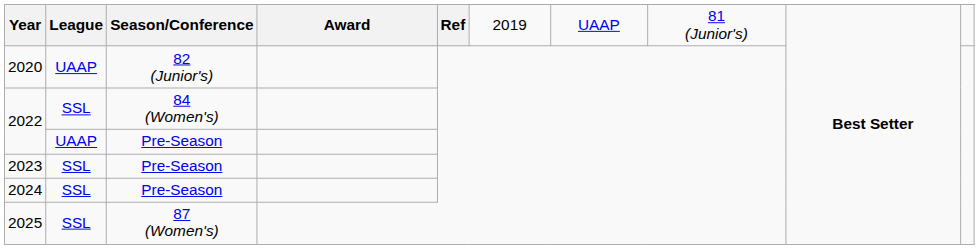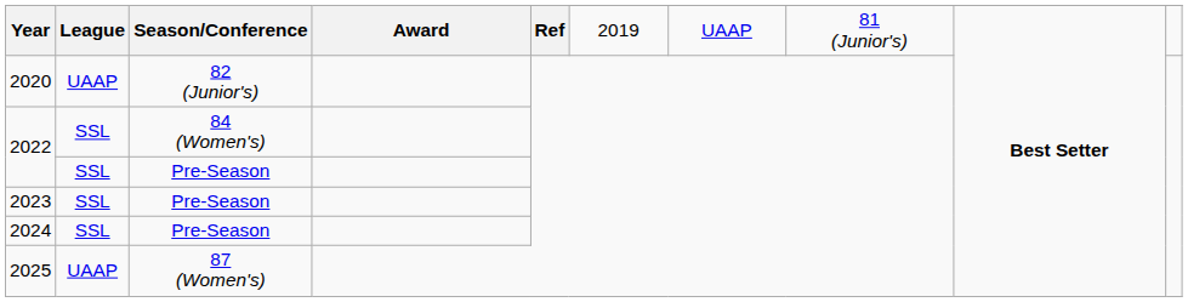 <table class="wikitable sortable" style="text-align:center" width="80%">
 <tr>
 <th style="width:5px;" rowspan="2">Year</th>
 <th style="width:25px;" rowspan="2">League</th>
 <th style="width:100px;" rowspan="2">Season/Conference</th>
 <th style="width:180px;" rowspan="2">Award</th>
 <th style="width:25px;" rowspan="2">Ref</th>
 </tr>
 <tr>
 <td>2019</td>
 <td><a href='#'>UAAP</a></td>
 <td><a href='#'>81</a><br><em>(Junior's)</em></td>
 <td rowspan="7"><strong>Best Setter</strong></td>
 <td></td>
 </tr>
 <tr>
 <td>2020</td>
 <td rowspan="1"><a href='#'>UAAP</a></td>
 <td rowspan="1"><a href='#'>82</a><br><em>(Junior's)</em></td>
 <td rowspan=1></td>
 </tr>
 <tr>
 <td rowspan="2">2022</td>
 <td><a href='#'>SSL</a></td>
 <td rowspan="1"><a href='#'>84</a><br><em>(Women's)</em></td>
 <td rowspan="1"></td>
 </tr>
 <tr>
-<td rowspan="1"><a href='#'>UAAP</a></td>
+<td><a href='#'>SSL</a></td>
 <td><a href='#'>Pre-Season</a></td>
 <td></td>
 </tr>
 <tr>
 <td>2023</td>
 <td><a href='#'>SSL</a></td>
 <td><a href='#'>Pre-Season</a></td>
 <td></td>
 </tr>
 <tr>
 <td>2024</td>
 <td><a href='#'>SSL</a></td>
 <td><a href='#'>Pre-Season</a></td>
 <td></td>
 </tr>
 <tr>
 <td rowspan="1">2025</td>
-<td><a href='#'>SSL</a></td>
+<td rowspan="1"><a href='#'>UAAP</a></td>
 <td rowspan="1"><a href='#'>87</a><br> <em>(Women's)</td>
 </tr>
 </table>
